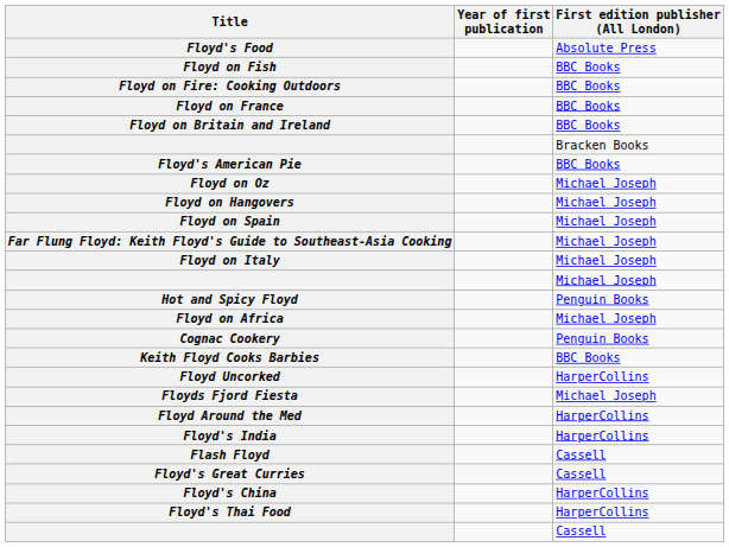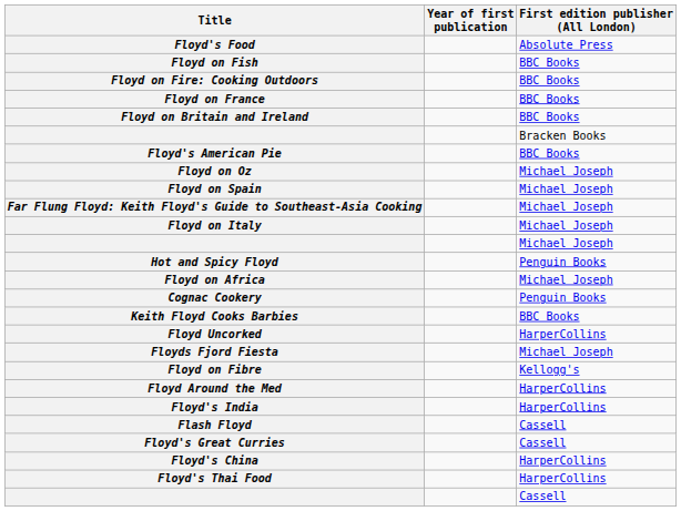 <table class="wikitable plainrowheaders sortable" style="margin-right: 0;">
 <tr>
 <th scope="col">Title</th>
 <th scope="col">Year of first<br>publication</th>
 <th scope="col">First edition publisher<br>(All London)</th>
 </tr>
 <tr>
 <th scope="row"><em>Floyd's Food</em></th>
 <td></td>
 <td><a href='#'>Absolute Press</a></td>
 </tr>
 <tr>
 <th scope="row"><em>Floyd on Fish</em></th>
 <td></td>
 <td><a href='#'>BBC Books</a></td>
 </tr>
 <tr>
 <th scope="row"><em>Floyd on Fire: Cooking Outdoors</em></th>
 <td></td>
 <td><a href='#'>BBC Books</a></td>
 </tr>
 <tr>
 <th scope="row"><em>Floyd on France</em></th>
 <td></td>
 <td><a href='#'>BBC Books</a></td>
 </tr>
 <tr>
 <th scope="row"><em>Floyd on Britain and Ireland</em></th>
 <td></td>
 <td><a href='#'>BBC Books</a></td>
 </tr>
 <tr>
 <th scope="row"></th>
 <td></td>
 <td>Bracken Books</td>
 </tr>
 <tr>
 <th scope="row"><em>Floyd's American Pie</em></th>
 <td></td>
 <td><a href='#'>BBC Books</a></td>
 </tr>
 <tr>
 <th scope="row"><em>Floyd on Oz</em></th>
-<td></td>
-<td><a href='#'>Michael Joseph</a></td>
-</tr>
-<tr>
-<th scope="row"><em>Floyd on Hangovers</em></th>
 <td></td>
 <td><a href='#'>Michael Joseph</a></td>
 </tr>
 <tr>
 <th scope="row"><em>Floyd on Spain</em></th>
 <td></td>
 <td><a href='#'>Michael Joseph</a></td>
 </tr>
 <tr>
 <th scope="row"><em>Far Flung Floyd: Keith Floyd's Guide to Southeast-Asia Cooking</em></th>
 <td></td>
 <td><a href='#'>Michael Joseph</a></td>
 </tr>
 <tr>
 <th scope="row"><em>Floyd on Italy</em></th>
 <td></td>
 <td><a href='#'>Michael Joseph</a></td>
 </tr>
 <tr>
 <th scope="row"></th>
 <td></td>
 <td><a href='#'>Michael Joseph</a></td>
 </tr>
 <tr>
 <th scope="row"><em>Hot and Spicy Floyd</em></th>
 <td></td>
 <td><a href='#'>Penguin Books</a></td>
 </tr>
 <tr>
 <th scope="row"><em>Floyd on Africa</em></th>
 <td></td>
 <td><a href='#'>Michael Joseph</a></td>
 </tr>
 <tr>
 <th scope="row"><em>Cognac Cookery</em></th>
 <td></td>
 <td><a href='#'>Penguin Books</a></td>
 </tr>
 <tr>
 <th scope="row"><em>Keith Floyd Cooks Barbies</em></th>
 <td></td>
 <td><a href='#'>BBC Books</a></td>
 </tr>
 <tr>
 <th scope="row"><em>Floyd Uncorked</em></th>
 <td></td>
 <td><a href='#'>HarperCollins</a></td>
 </tr>
 <tr>
 <th scope="row"><em>Floyds Fjord Fiesta</em></th>
 <td></td>
 <td><a href='#'>Michael Joseph</a></td>
 </tr>
 <tr>
+<th scope="row"><em>Floyd on Fibre</em></th>
+<td></td>
+<td><a href='#'>Kellogg's</a></td>
+</tr>
+<tr>
 <th scope="row"><em>Floyd Around the Med</em></th>
 <td></td>
 <td><a href='#'>HarperCollins</a></td>
 </tr>
 <tr>
 <th scope="row"><em>Floyd's India</em></th>
 <td></td>
 <td><a href='#'>HarperCollins</a></td>
 </tr>
 <tr>
 <th scope="row"><em>Flash Floyd</em></th>
 <td></td>
 <td><a href='#'>Cassell</a></td>
 </tr>
 <tr>
 <th scope="row"><em>Floyd's Great Curries</em></th>
 <td></td>
 <td><a href='#'>Cassell</a></td>
 </tr>
 <tr>
 <th scope="row"><em>Floyd's China</em></th>
 <td></td>
 <td><a href='#'>HarperCollins</a></td>
 </tr>
 <tr>
 <th scope="row"><em>Floyd's Thai Food</em></th>
 <td></td>
 <td><a href='#'>HarperCollins</a></td>
 </tr>
 <tr>
 <th scope="row"></th>
 <td></td>
 <td><a href='#'>Cassell</a></td>
 </tr>
 </table>
